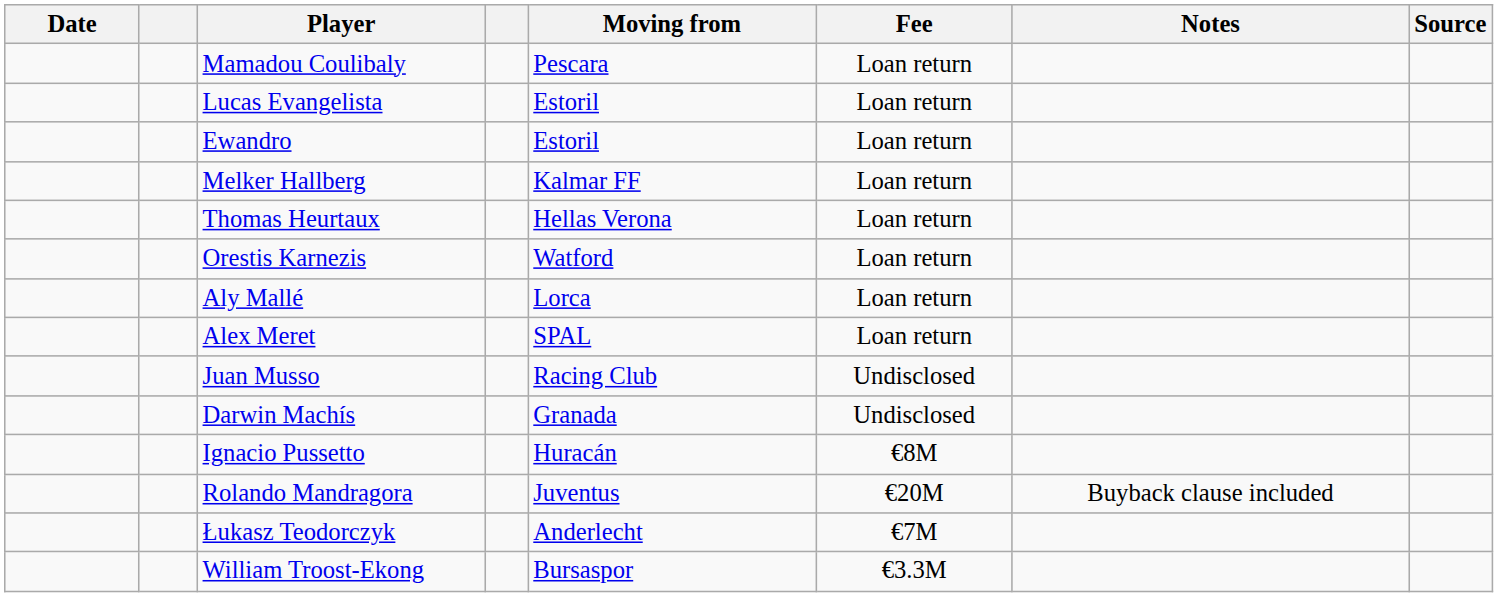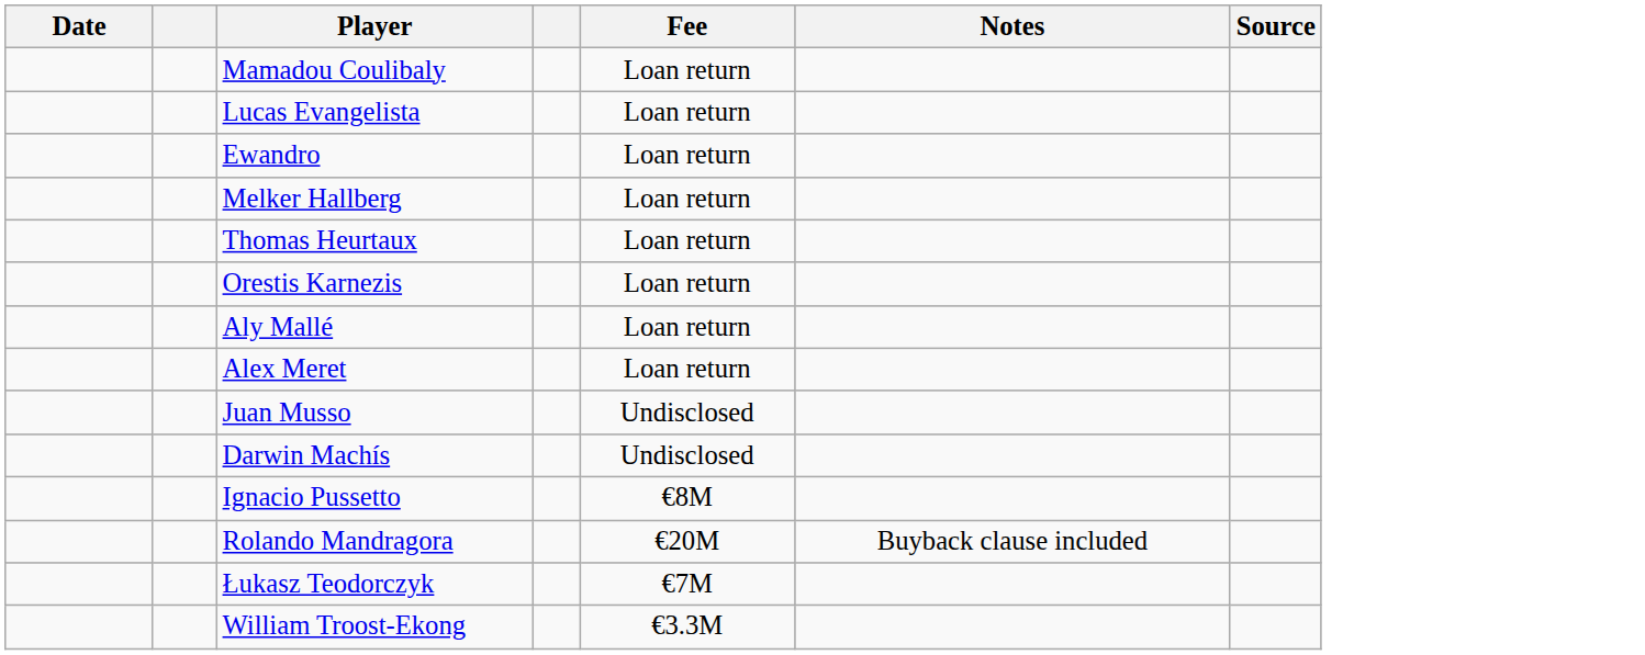 <table class="wikitable sortable">
 <tr>
 <th style="width:80px;">Date</th>
 <th style="width:30px;"></th>
 <th style="width:180px;">Player</th>
 <th style="width:20px;"></th>
-<th style="width:180px;">Moving from</th>
 <th style="width:120px;" class="unsortable">Fee</th>
 <th style="width:250px;" class="unsortable">Notes</th>
 <th style="width:20px;">Source</th>
 </tr>
 <tr>
 <td></td>
 <td align=center></td>
 <td> <a href='#'>Mamadou Coulibaly</a></td>
 <td align=center></td>
-<td> <a href='#'>Pescara</a></td>
 <td align=center>Loan return</td>
 <td align=center></td>
 <td></td>
 </tr>
 <tr>
 <td></td>
 <td align=center></td>
 <td> <a href='#'>Lucas Evangelista</a></td>
 <td align=center></td>
-<td> <a href='#'>Estoril</a></td>
 <td align=center>Loan return</td>
 <td align=center></td>
 <td></td>
 </tr>
 <tr>
 <td></td>
 <td align=center></td>
 <td> <a href='#'>Ewandro</a></td>
 <td align=center></td>
-<td> <a href='#'>Estoril</a></td>
 <td align=center>Loan return</td>
 <td align=center></td>
 <td></td>
 </tr>
 <tr>
 <td></td>
 <td align=center></td>
 <td> <a href='#'>Melker Hallberg</a></td>
 <td align=center></td>
-<td> <a href='#'>Kalmar FF</a></td>
 <td align=center>Loan return</td>
 <td align=center></td>
 <td></td>
 </tr>
 <tr>
 <td></td>
 <td align=center></td>
 <td> <a href='#'>Thomas Heurtaux</a></td>
 <td align=center></td>
-<td> <a href='#'>Hellas Verona</a></td>
 <td align=center>Loan return</td>
 <td align=center></td>
 <td></td>
 </tr>
 <tr>
 <td></td>
 <td align=center></td>
 <td> <a href='#'>Orestis Karnezis</a></td>
 <td align=center></td>
-<td> <a href='#'>Watford</a></td>
 <td align=center>Loan return</td>
 <td align=center></td>
 <td></td>
 </tr>
 <tr>
 <td></td>
 <td align=center></td>
 <td> <a href='#'>Aly Mallé</a></td>
 <td align=center></td>
-<td> <a href='#'>Lorca</a></td>
 <td align=center>Loan return</td>
 <td align=center></td>
 <td></td>
 </tr>
 <tr>
 <td></td>
 <td align=center></td>
 <td> <a href='#'>Alex Meret</a></td>
 <td align=center></td>
-<td> <a href='#'>SPAL</a></td>
 <td align=center>Loan return</td>
 <td align=center></td>
 <td></td>
 </tr>
 <tr>
 <td></td>
 <td align=center></td>
 <td> <a href='#'>Juan Musso</a></td>
 <td align=center></td>
-<td> <a href='#'>Racing Club</a></td>
 <td align=center>Undisclosed</td>
 <td align=center></td>
 <td></td>
 </tr>
 <tr>
 <td></td>
 <td align=center></td>
 <td> <a href='#'>Darwin Machís</a></td>
 <td align=center></td>
-<td> <a href='#'>Granada</a></td>
 <td align=center>Undisclosed</td>
 <td align=center></td>
 <td></td>
 </tr>
 <tr>
 <td></td>
 <td align=center></td>
 <td> <a href='#'>Ignacio Pussetto</a></td>
 <td align=center></td>
-<td> <a href='#'>Huracán</a></td>
 <td align=center>€8M</td>
 <td align=center></td>
 <td></td>
 </tr>
 <tr>
 <td></td>
 <td align=center></td>
 <td> <a href='#'>Rolando Mandragora</a></td>
 <td align=center></td>
-<td> <a href='#'>Juventus</a></td>
 <td align=center>€20M</td>
 <td align=center>Buyback clause included</td>
 <td></td>
 </tr>
 <tr>
 <td></td>
 <td align=center></td>
 <td> <a href='#'>Łukasz Teodorczyk</a></td>
 <td align=center></td>
-<td> <a href='#'>Anderlecht</a></td>
 <td align=center>€7M</td>
 <td align=center></td>
 <td></td>
 </tr>
 <tr>
 <td></td>
 <td align=center></td>
 <td> <a href='#'>William Troost-Ekong</a></td>
 <td align=center></td>
-<td> <a href='#'>Bursaspor</a></td>
 <td align=center>€3.3M</td>
 <td align=center></td>
 <td></td>
 </tr>
 </table>
